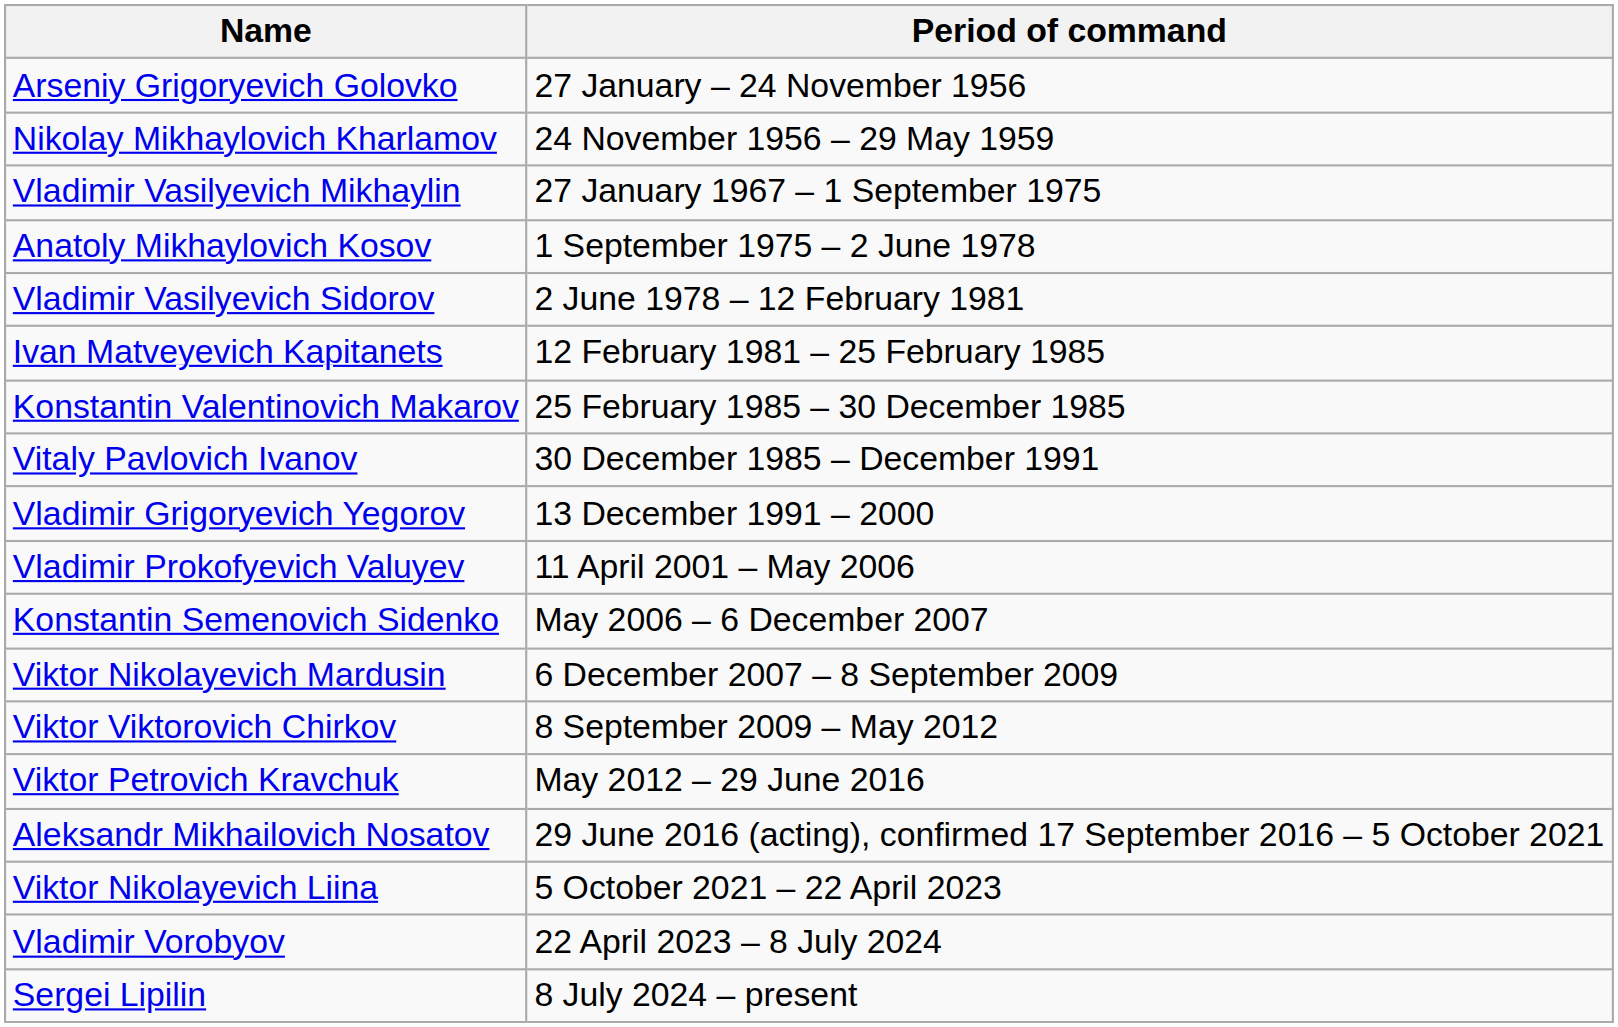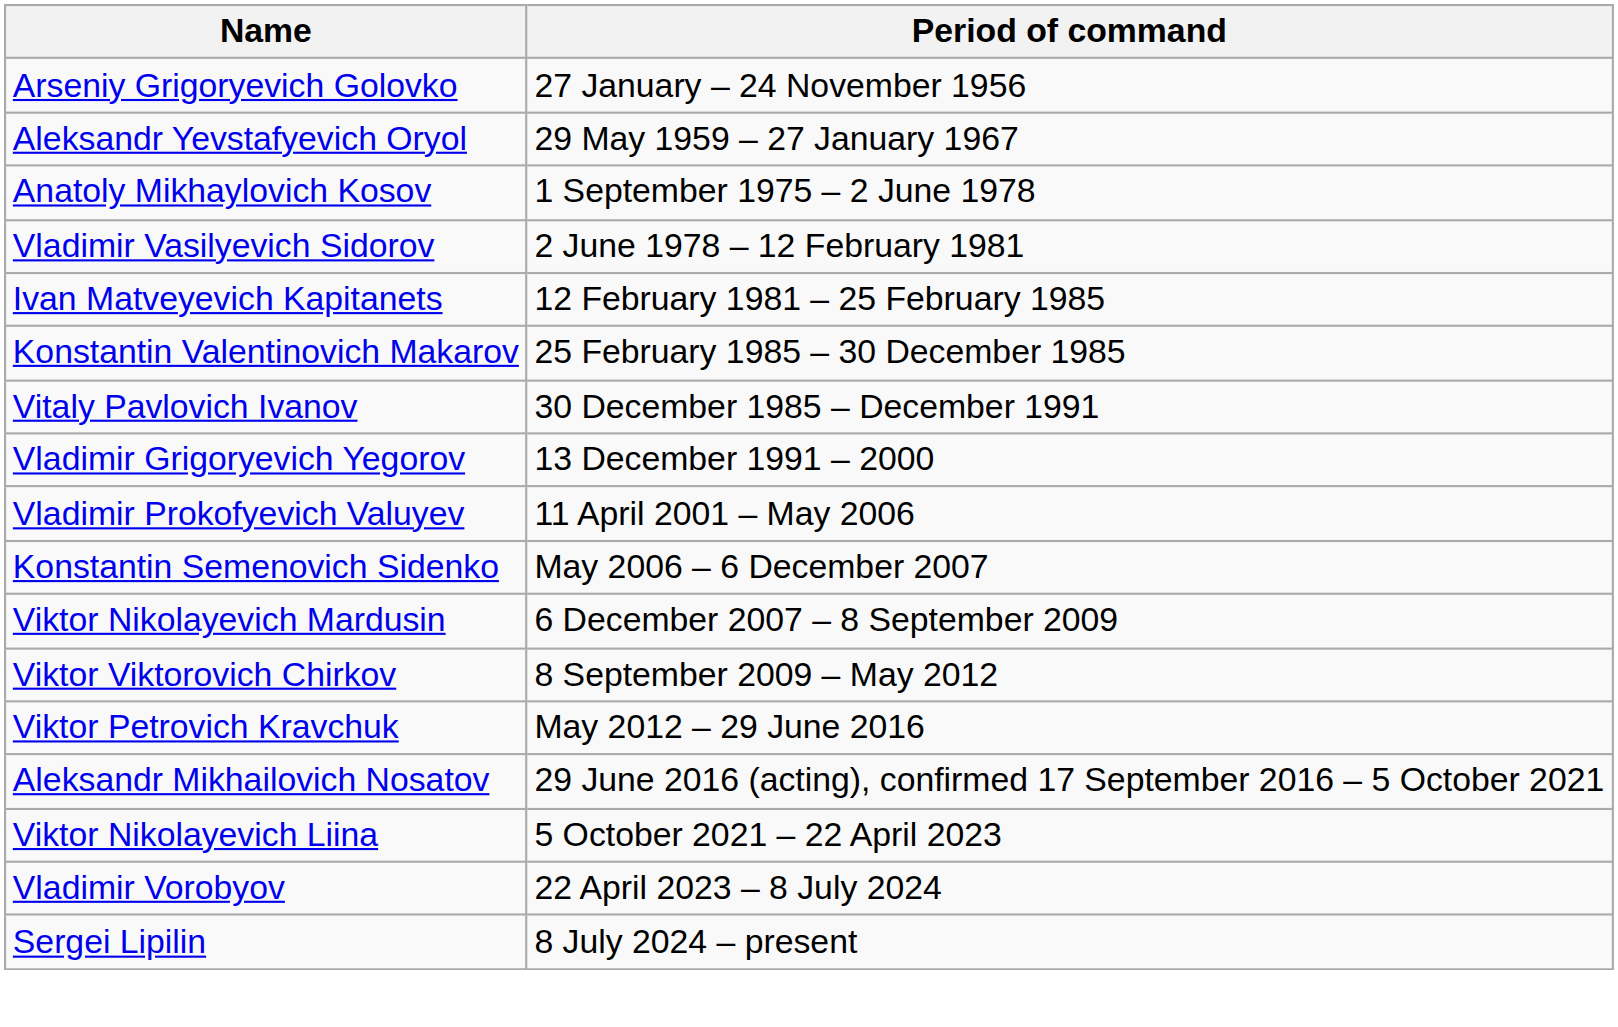 <table class="wikitable">
 <tr>
 <th>Name</th>
 <th>Period of command</th>
 </tr>
 <tr>
 <td><a href='#'>Arseniy Grigoryevich Golovko</a></td>
 <td>27 January – 24 November 1956</td>
 </tr>
 <tr>
-<td><a href='#'>Nikolay Mikhaylovich Kharlamov</a></td>
-<td>24 November 1956 – 29 May 1959</td>
-</tr>
-<tr>
-<td><a href='#'>Vladimir Vasilyevich Mikhaylin</a></td>
-<td>27 January 1967 – 1 September 1975</td>
+<td><a href='#'>Aleksandr Yevstafyevich Oryol</a></td>
+<td>29 May 1959 – 27 January 1967</td>
 </tr>
 <tr>
 <td><a href='#'>Anatoly Mikhaylovich Kosov</a></td>
 <td>1 September 1975 – 2 June 1978</td>
 </tr>
 <tr>
 <td><a href='#'>Vladimir Vasilyevich Sidorov</a></td>
 <td>2 June 1978 – 12 February 1981</td>
 </tr>
 <tr>
 <td><a href='#'>Ivan Matveyevich Kapitanets</a></td>
 <td>12 February 1981 – 25 February 1985</td>
 </tr>
 <tr>
 <td><a href='#'>Konstantin Valentinovich Makarov</a></td>
 <td>25 February 1985 – 30 December 1985</td>
 </tr>
 <tr>
 <td><a href='#'>Vitaly Pavlovich Ivanov</a></td>
 <td>30 December 1985 – December 1991</td>
 </tr>
 <tr>
 <td><a href='#'>Vladimir Grigoryevich Yegorov</a></td>
 <td>13 December 1991 – 2000</td>
 </tr>
 <tr>
 <td><a href='#'>Vladimir Prokofyevich Valuyev</a></td>
 <td>11 April 2001 – May 2006</td>
 </tr>
 <tr>
 <td><a href='#'>Konstantin Semenovich Sidenko</a></td>
 <td>May 2006 – 6 December 2007</td>
 </tr>
 <tr>
 <td><a href='#'>Viktor Nikolayevich Mardusin</a></td>
 <td>6 December 2007 – 8 September 2009</td>
 </tr>
 <tr>
 <td><a href='#'>Viktor Viktorovich Chirkov</a></td>
 <td>8 September 2009 – May 2012</td>
 </tr>
 <tr>
 <td><a href='#'>Viktor Petrovich Kravchuk</a></td>
 <td>May 2012 – 29 June 2016</td>
 </tr>
 <tr>
 <td><a href='#'>Aleksandr Mikhailovich Nosatov</a></td>
 <td>29 June 2016 (acting), confirmed 17 September 2016 – 5 October 2021</td>
 </tr>
 <tr>
 <td><a href='#'>Viktor Nikolayevich Liina</a></td>
 <td>5 October 2021 – 22 April 2023</td>
 </tr>
 <tr>
 <td><a href='#'>Vladimir Vorobyov</a></td>
 <td>22 April 2023 – 8 July 2024</td>
 </tr>
 <tr>
 <td><a href='#'>Sergei Lipilin</a></td>
 <td>8 July 2024 – present</td>
 </tr>
 </table>
